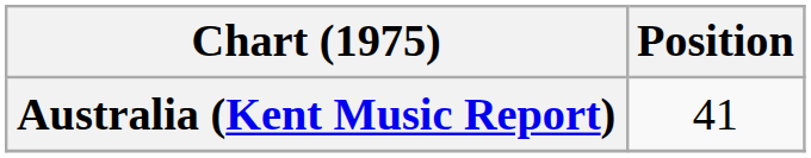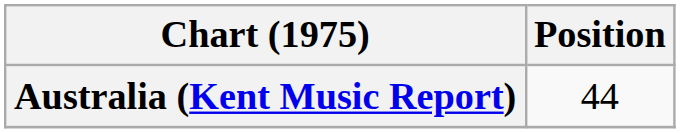 <table class="wikitable sortable plainrowheaders">
 <tr>
 <th scope="col">Chart (1975)</th>
 <th scope="col">Position</th>
 </tr>
 <tr>
 <th scope="row">Australia (<a href='#'>Kent Music Report</a>)</th>
-<td style="text-align:center;">41</td>
+<td style="text-align:center;">44</td>
 </tr>
 <tr>
 </tr>
 </table>
